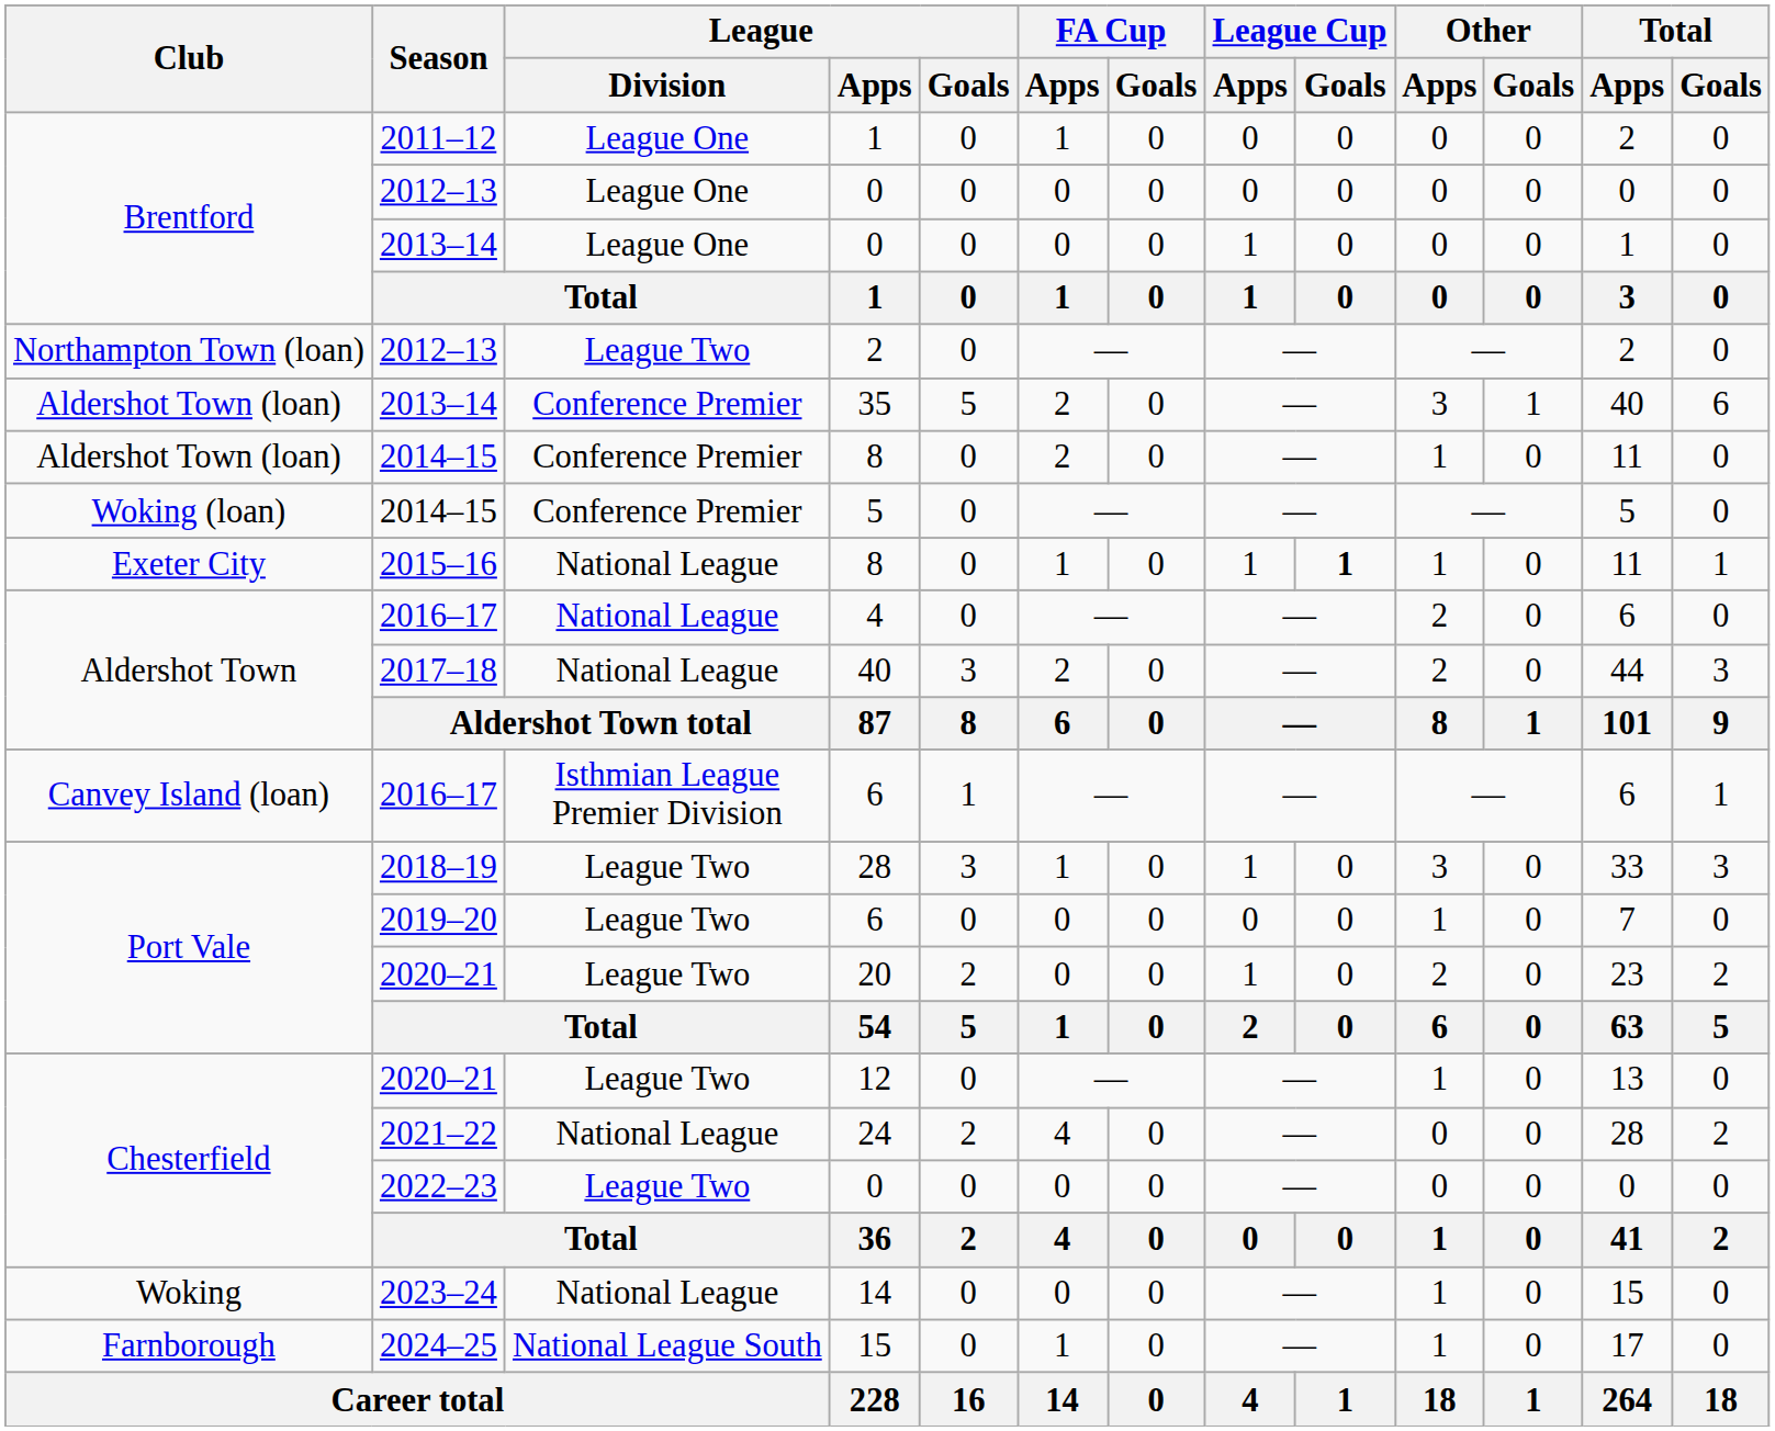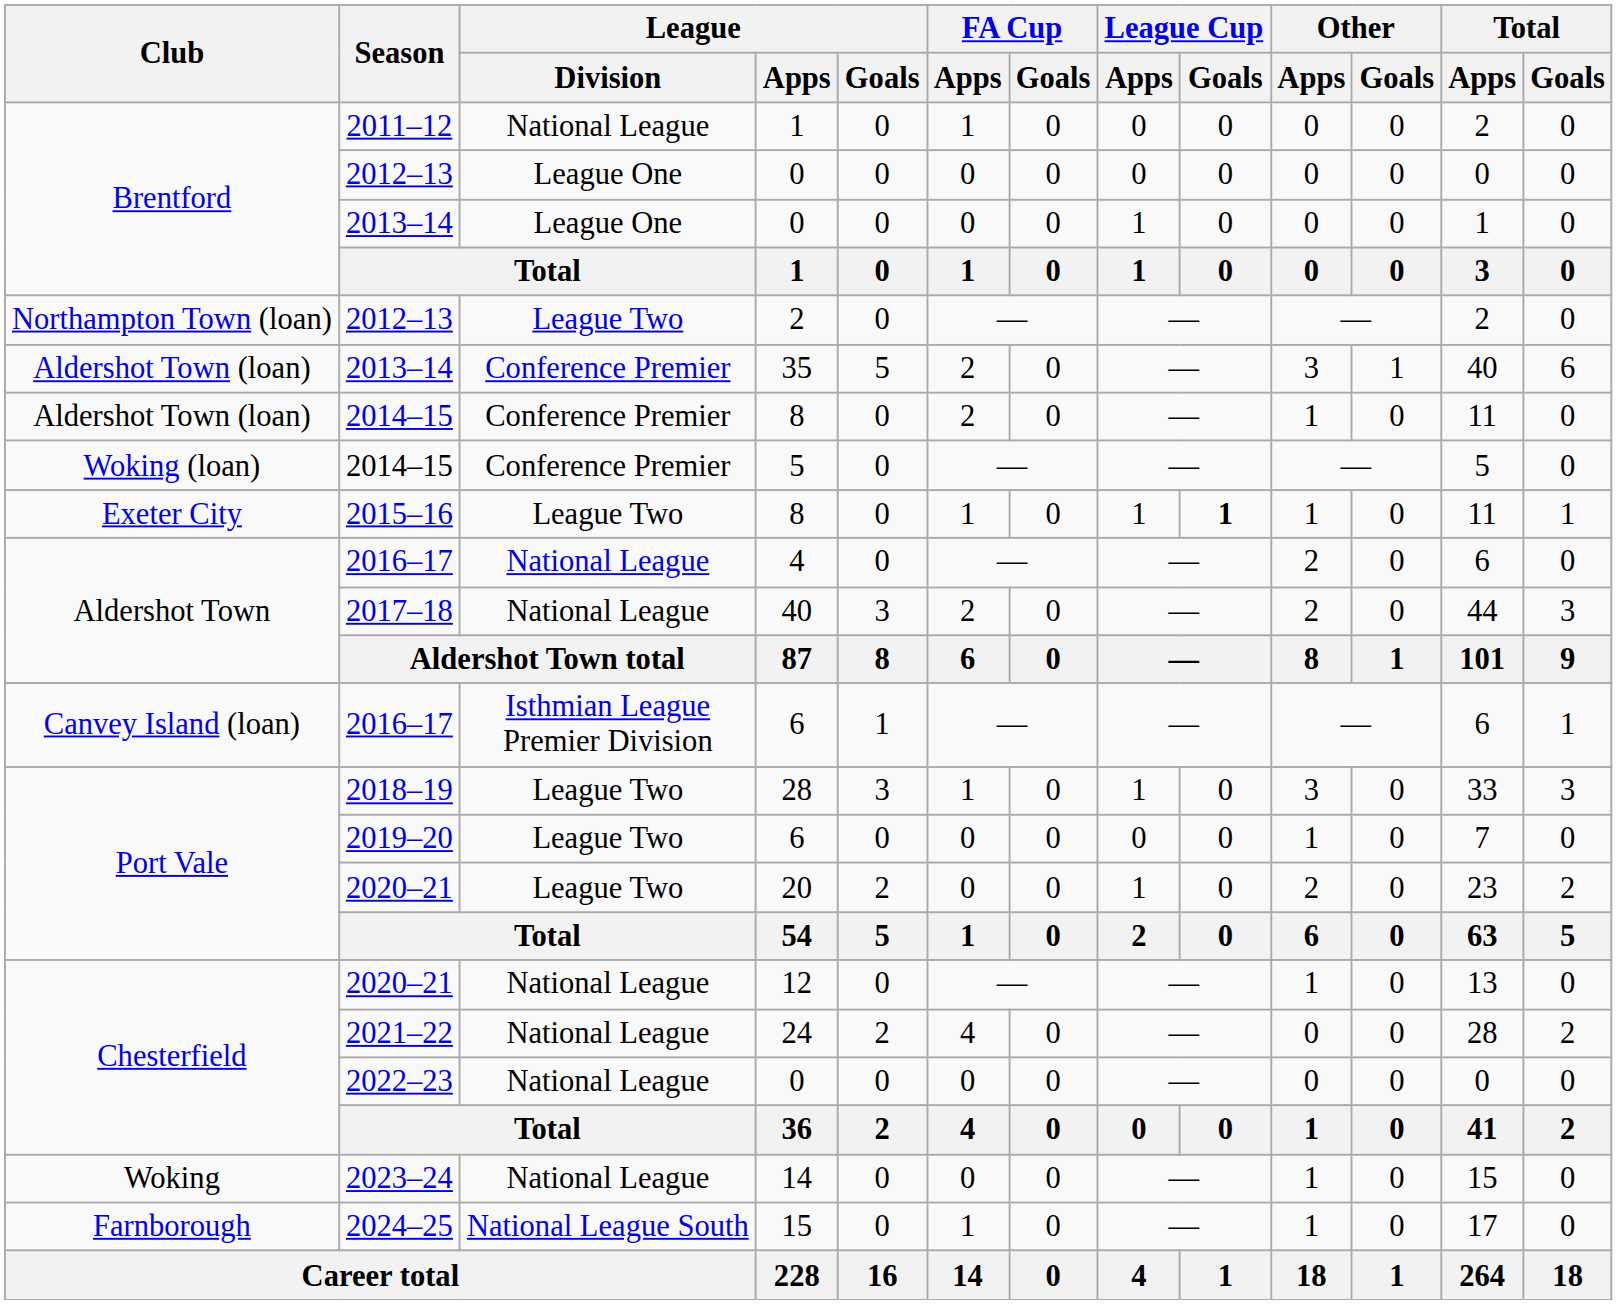 <table class="wikitable" style="text-align:center">
 <tr>
 <th rowspan="2">Club</th>
 <th rowspan="2">Season</th>
 <th colspan="3">League</th>
 <th colspan="2"><a href='#'>FA Cup</a></th>
 <th colspan="2"><a href='#'>League Cup</a></th>
 <th colspan="2">Other</th>
 <th colspan="2">Total</th>
 </tr>
 <tr>
 <th>Division</th>
 <th>Apps</th>
 <th>Goals</th>
 <th>Apps</th>
 <th>Goals</th>
 <th>Apps</th>
 <th>Goals</th>
 <th>Apps</th>
 <th>Goals</th>
 <th>Apps</th>
 <th>Goals</th>
 </tr>
 <tr>
 <td rowspan="4"><a href='#'>Brentford</a></td>
 <td><a href='#'>2011–12</a></td>
-<td><a href='#'>League One</a></td>
+<td>National League</td>
 <td>1</td>
 <td>0</td>
 <td>1</td>
 <td>0</td>
 <td>0</td>
 <td>0</td>
 <td>0</td>
 <td>0</td>
 <td>2</td>
 <td>0</td>
 </tr>
 <tr>
 <td><a href='#'>2012–13</a></td>
 <td>League One</td>
 <td>0</td>
 <td>0</td>
 <td>0</td>
 <td>0</td>
 <td>0</td>
 <td>0</td>
 <td>0</td>
 <td>0</td>
 <td>0</td>
 <td>0</td>
 </tr>
 <tr>
 <td><a href='#'>2013–14</a></td>
 <td>League One</td>
 <td>0</td>
 <td>0</td>
 <td>0</td>
 <td>0</td>
 <td>1</td>
 <td>0</td>
 <td>0</td>
 <td>0</td>
 <td>1</td>
 <td>0</td>
 </tr>
 <tr>
 <th colspan="2">Total</th>
 <th>1</th>
 <th>0</th>
 <th>1</th>
 <th>0</th>
 <th>1</th>
 <th>0</th>
 <th>0</th>
 <th>0</th>
 <th>3</th>
 <th>0</th>
 </tr>
 <tr>
 <td><a href='#'>Northampton Town</a> (loan)</td>
 <td><a href='#'>2012–13</a></td>
 <td><a href='#'>League Two</a></td>
 <td>2</td>
 <td>0</td>
 <td colspan="2">—</td>
 <td colspan="2">—</td>
 <td colspan="2">—</td>
 <td>2</td>
 <td>0</td>
 </tr>
 <tr>
 <td><a href='#'>Aldershot Town</a> (loan)</td>
 <td><a href='#'>2013–14</a></td>
 <td><a href='#'>Conference Premier</a></td>
 <td>35</td>
 <td>5</td>
 <td>2</td>
 <td>0</td>
 <td colspan="2">—</td>
 <td>3</td>
 <td>1</td>
 <td>40</td>
 <td>6</td>
 </tr>
 <tr>
 <td>Aldershot Town (loan)</td>
 <td><a href='#'>2014–15</a></td>
 <td>Conference Premier</td>
 <td>8</td>
 <td>0</td>
 <td>2</td>
 <td>0</td>
 <td colspan="2">—</td>
 <td>1</td>
 <td>0</td>
 <td>11</td>
 <td>0</td>
 </tr>
 <tr>
 <td><a href='#'>Woking</a> (loan)</td>
 <td>2014–15</td>
 <td>Conference Premier</td>
 <td>5</td>
 <td>0</td>
 <td colspan="2">—</td>
 <td colspan="2">—</td>
 <td colspan="2">—</td>
 <td>5</td>
 <td>0</td>
 </tr>
 <tr>
 <td><a href='#'>Exeter City</a></td>
 <td><a href='#'>2015–16</a></td>
-<td>National League</td>
+<td>League Two</td>
 <td>8</td>
 <td>0</td>
 <td>1</td>
 <td>0</td>
 <td>1</td>
 <td><strong>1</strong></td>
 <td>1</td>
 <td>0</td>
 <td>11</td>
 <td>1</td>
 </tr>
 <tr>
 <td rowspan="3">Aldershot Town</td>
 <td><a href='#'>2016–17</a></td>
 <td><a href='#'>National League</a></td>
 <td>4</td>
 <td>0</td>
 <td colspan="2">—</td>
 <td colspan="2">—</td>
 <td>2</td>
 <td>0</td>
 <td>6</td>
 <td>0</td>
 </tr>
 <tr>
 <td><a href='#'>2017–18</a></td>
 <td>National League</td>
 <td>40</td>
 <td>3</td>
 <td>2</td>
 <td>0</td>
 <td colspan="2">—</td>
 <td>2</td>
 <td>0</td>
 <td>44</td>
 <td>3</td>
 </tr>
 <tr>
 <th colspan="2">Aldershot Town total</th>
 <th>87</th>
 <th>8</th>
 <th>6</th>
 <th>0</th>
 <th colspan="2">—</th>
 <th>8</th>
 <th>1</th>
 <th>101</th>
 <th>9</th>
 </tr>
 <tr>
 <td><a href='#'>Canvey Island</a> (loan)</td>
 <td><a href='#'>2016–17</a></td>
 <td><a href='#'>Isthmian League</a><br>Premier Division</td>
 <td>6</td>
 <td>1</td>
 <td colspan="2">—</td>
 <td colspan="2">—</td>
 <td colspan="2">—</td>
 <td>6</td>
 <td>1</td>
 </tr>
 <tr>
 <td rowspan="4"><a href='#'>Port Vale</a></td>
 <td><a href='#'>2018–19</a></td>
 <td>League Two</td>
 <td>28</td>
 <td>3</td>
 <td>1</td>
 <td>0</td>
 <td>1</td>
 <td>0</td>
 <td>3</td>
 <td>0</td>
 <td>33</td>
 <td>3</td>
 </tr>
 <tr>
 <td><a href='#'>2019–20</a></td>
 <td>League Two</td>
 <td>6</td>
 <td>0</td>
 <td>0</td>
 <td>0</td>
 <td>0</td>
 <td>0</td>
 <td>1</td>
 <td>0</td>
 <td>7</td>
 <td>0</td>
 </tr>
 <tr>
 <td><a href='#'>2020–21</a></td>
 <td>League Two</td>
 <td>20</td>
 <td>2</td>
 <td>0</td>
 <td>0</td>
 <td>1</td>
 <td>0</td>
 <td>2</td>
 <td>0</td>
 <td>23</td>
 <td>2</td>
 </tr>
 <tr>
 <th colspan="2">Total</th>
 <th>54</th>
 <th>5</th>
 <th>1</th>
 <th>0</th>
 <th>2</th>
 <th>0</th>
 <th>6</th>
 <th>0</th>
 <th>63</th>
 <th>5</th>
 </tr>
 <tr>
 <td rowspan="4"><a href='#'>Chesterfield</a></td>
 <td><a href='#'>2020–21</a></td>
-<td>League Two</td>
+<td>National League</td>
 <td>12</td>
 <td>0</td>
 <td colspan="2">—</td>
 <td colspan="2">—</td>
 <td>1</td>
 <td>0</td>
 <td>13</td>
 <td>0</td>
 </tr>
 <tr>
 <td><a href='#'>2021–22</a></td>
 <td>National League</td>
 <td>24</td>
 <td>2</td>
 <td>4</td>
 <td>0</td>
 <td colspan="2">—</td>
 <td>0</td>
 <td>0</td>
 <td>28</td>
 <td>2</td>
 </tr>
 <tr>
 <td><a href='#'>2022–23</a></td>
-<td><a href='#'>League Two</a></td>
+<td>National League</td>
 <td>0</td>
 <td>0</td>
 <td>0</td>
 <td>0</td>
 <td colspan="2">—</td>
 <td>0</td>
 <td>0</td>
 <td>0</td>
 <td>0</td>
 </tr>
 <tr>
 <th colspan="2">Total</th>
 <th>36</th>
 <th>2</th>
 <th>4</th>
 <th>0</th>
 <th>0</th>
 <th>0</th>
 <th>1</th>
 <th>0</th>
 <th>41</th>
 <th>2</th>
 </tr>
 <tr>
 <td>Woking</td>
 <td><a href='#'>2023–24</a></td>
 <td>National League</td>
 <td>14</td>
 <td>0</td>
 <td>0</td>
 <td>0</td>
 <td colspan="2">—</td>
 <td>1</td>
 <td>0</td>
 <td>15</td>
 <td>0</td>
 </tr>
 <tr>
 <td><a href='#'>Farnborough</a></td>
 <td><a href='#'>2024–25</a></td>
 <td><a href='#'>National League South</a></td>
 <td>15</td>
 <td>0</td>
 <td>1</td>
 <td>0</td>
 <td colspan="2">—</td>
 <td>1</td>
 <td>0</td>
 <td>17</td>
 <td>0</td>
 </tr>
 <tr>
 <th colspan="3">Career total</th>
 <th>228</th>
 <th>16</th>
 <th>14</th>
 <th>0</th>
 <th>4</th>
 <th>1</th>
 <th>18</th>
 <th>1</th>
 <th>264</th>
 <th>18</th>
 </tr>
 </table>
